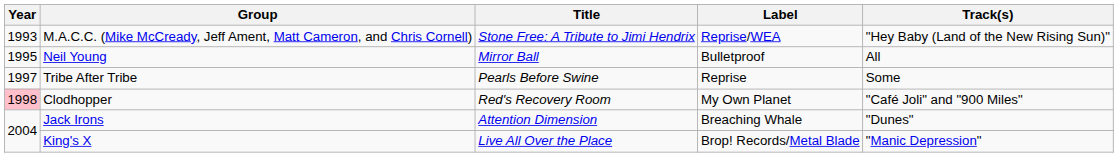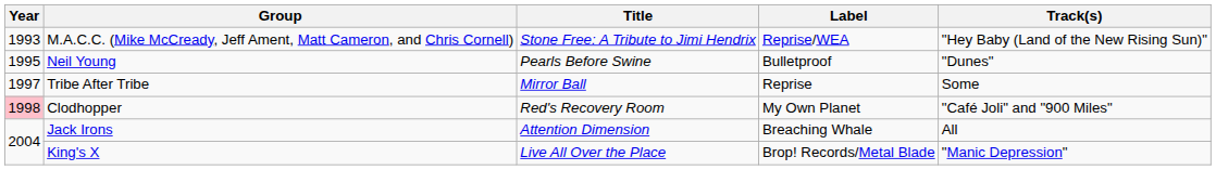 <table class="wikitable">
 <tr>
 <th><strong>Year</strong></th>
 <th><strong>Group</strong></th>
 <th><strong>Title</strong></th>
 <th><strong>Label</strong></th>
 <th><strong>Track(s)</strong></th>
 </tr>
 <tr>
 <td>1993</td>
 <td>M.A.C.C. (<a href='#'>Mike McCready</a>, Jeff Ament, <a href='#'>Matt Cameron</a>, and <a href='#'>Chris Cornell</a>)</td>
 <td><em><a href='#'>Stone Free: A Tribute to Jimi Hendrix</a></em></td>
 <td><a href='#'>Reprise</a>/<a href='#'>WEA</a></td>
 <td>"Hey Baby (Land of the New Rising Sun)"</td>
 </tr>
 <tr>
 <td>1995</td>
 <td><a href='#'>Neil Young</a></td>
-<td><em><a href='#'>Mirror Ball</a></em></td>
+<td><em>Pearls Before Swine</em></td>
 <td>Bulletproof</td>
-<td>All</td>
+<td>"Dunes"</td>
 </tr>
 <tr>
 <td>1997</td>
 <td>Tribe After Tribe</td>
-<td><em>Pearls Before Swine</em></td>
+<td><em><a href='#'>Mirror Ball</a></em></td>
 <td>Reprise</td>
 <td>Some</td>
 </tr>
 <tr>
 <td style="background: pink;">1998</td>
 <td>Clodhopper</td>
 <td><em>Red's Recovery Room</em></td>
 <td>My Own Planet</td>
 <td>"Café Joli" and "900 Miles"</td>
 </tr>
 <tr>
 <td rowspan="2">2004</td>
 <td><a href='#'>Jack Irons</a></td>
 <td><em><a href='#'>Attention Dimension</a></em></td>
 <td>Breaching Whale</td>
-<td>"Dunes"</td>
+<td>All</td>
 </tr>
 <tr>
 <td><a href='#'>King's X</a></td>
 <td><em><a href='#'>Live All Over the Place</a></em></td>
 <td>Brop! Records/<a href='#'>Metal Blade</a></td>
 <td>"<a href='#'>Manic Depression</a>"</td>
 </tr>
 </table>
